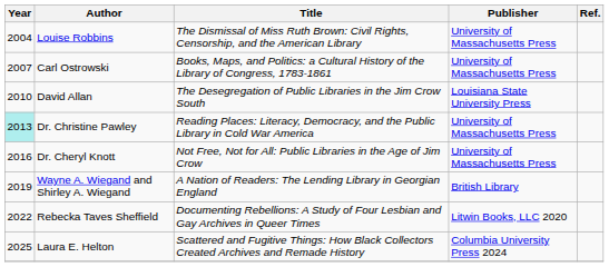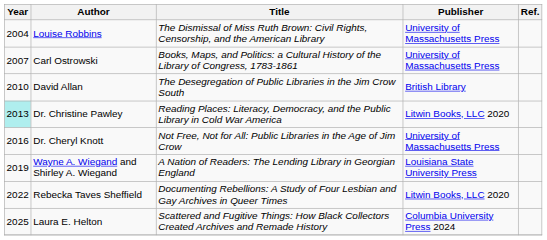 <table class="wikitable sortable">
 <tr>
 <th>Year</th>
 <th>Author</th>
 <th>Title</th>
 <th>Publisher</th>
 <th>Ref.</th>
 </tr>
 <tr>
 <td>2004</td>
 <td><a href='#'>Louise Robbins</a></td>
 <td><em>The Dismissal of Miss Ruth Brown: Civil Rights, Censorship, and the American Library</em></td>
 <td><a href='#'>University of Massachusetts Press</a></td>
 <td></td>
 </tr>
 <tr>
 <td>2007</td>
 <td>Carl Ostrowski</td>
 <td><em>Books, Maps, and Politics: a Cultural History of the Library of Congress, 1783-1861</em></td>
 <td><a href='#'>University of Massachusetts Press</a></td>
 <td></td>
 </tr>
 <tr>
 <td>2010</td>
 <td>David Allan</td>
 <td><em>The Desegregation of Public Libraries in the Jim Crow South</em></td>
-<td><a href='#'>Louisiana State University Press</a></td>
+<td><a href='#'>British Library</a></td>
 <td></td>
 </tr>
 <tr>
 <td style="background: paleturquoise;">2013</td>
 <td>Dr. Christine Pawley</td>
 <td><em>Reading Places:  Literacy, Democracy, and the Public Library in Cold War America</em></td>
-<td><a href='#'>University of Massachusetts Press</a></td>
+<td><a href='#'>Litwin Books, LLC</a> 2020</td>
 <td></td>
 </tr>
 <tr>
 <td>2016</td>
 <td>Dr. Cheryl Knott</td>
 <td><em>Not Free, Not for All: Public Libraries in the Age of Jim Crow</em></td>
 <td><a href='#'>University of Massachusetts Press</a></td>
 <td></td>
 </tr>
 <tr>
 <td>2019</td>
 <td><a href='#'>Wayne A. Wiegand</a> and Shirley A. Wiegand</td>
 <td><em>A Nation of Readers: The Lending Library in Georgian England</em></td>
-<td><a href='#'>British Library</a></td>
+<td><a href='#'>Louisiana State University Press</a></td>
 <td></td>
 </tr>
 <tr>
 <td>2022</td>
 <td>Rebecka Taves Sheffield</td>
 <td><em>Documenting Rebellions: A Study of Four Lesbian and Gay Archives in Queer Times</em></td>
 <td><a href='#'>Litwin Books, LLC</a> 2020</td>
 <td></td>
 </tr>
 <tr>
 <td>2025</td>
 <td>Laura E. Helton</td>
 <td><em>Scattered and Fugitive Things: How Black Collectors Created Archives and Remade History</em></td>
 <td><a href='#'>Columbia University Press</a> 2024</td>
 <td></td>
 </tr>
 <tr>
 </tr>
 </table>
